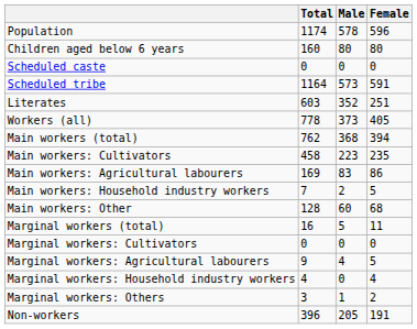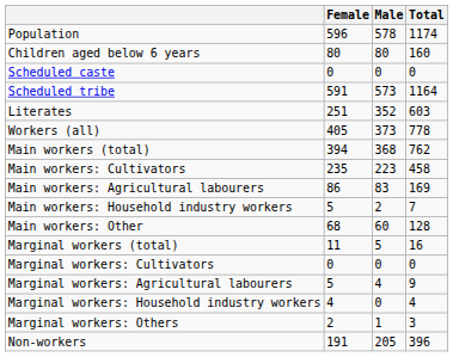 <table class="wikitable sortable">
 <tr>
 <th></th>
+<th>Female</th>
+<th>Male</th>
 <th>Total</th>
-<th>Male</th>
-<th>Female</th>
 </tr>
 <tr>
 <td>Population</td>
+<td>596</td>
+<td>578</td>
 <td>1174</td>
-<td>578</td>
-<td>596</td>
 </tr>
 <tr>
 <td>Children aged below 6 years</td>
-<td>160</td>
 <td>80</td>
 <td>80</td>
+<td>160</td>
 </tr>
 <tr>
 <td><a href='#'>Scheduled caste</a></td>
 <td>0</td>
 <td>0</td>
 <td>0</td>
 </tr>
 <tr>
 <td><a href='#'>Scheduled tribe</a></td>
+<td>591</td>
+<td>573</td>
 <td>1164</td>
-<td>573</td>
-<td>591</td>
 </tr>
 <tr>
 <td>Literates</td>
+<td>251</td>
+<td>352</td>
 <td>603</td>
-<td>352</td>
-<td>251</td>
 </tr>
 <tr>
 <td>Workers (all)</td>
+<td>405</td>
+<td>373</td>
 <td>778</td>
-<td>373</td>
-<td>405</td>
 </tr>
 <tr>
 <td>Main workers (total)</td>
+<td>394</td>
+<td>368</td>
 <td>762</td>
-<td>368</td>
-<td>394</td>
 </tr>
 <tr>
 <td>Main workers: Cultivators</td>
+<td>235</td>
+<td>223</td>
 <td>458</td>
-<td>223</td>
-<td>235</td>
 </tr>
 <tr>
 <td>Main workers: Agricultural labourers</td>
+<td>86</td>
+<td>83</td>
 <td>169</td>
-<td>83</td>
-<td>86</td>
 </tr>
 <tr>
 <td>Main workers: Household industry workers</td>
+<td>5</td>
+<td>2</td>
 <td>7</td>
-<td>2</td>
-<td>5</td>
 </tr>
 <tr>
 <td>Main workers: Other</td>
+<td>68</td>
+<td>60</td>
 <td>128</td>
-<td>60</td>
-<td>68</td>
 </tr>
 <tr>
 <td>Marginal workers (total)</td>
+<td>11</td>
+<td>5</td>
 <td>16</td>
-<td>5</td>
-<td>11</td>
 </tr>
 <tr>
 <td>Marginal workers: Cultivators</td>
 <td>0</td>
 <td>0</td>
 <td>0</td>
 </tr>
 <tr>
 <td>Marginal workers: Agricultural labourers</td>
+<td>5</td>
+<td>4</td>
 <td>9</td>
-<td>4</td>
-<td>5</td>
 </tr>
 <tr>
 <td>Marginal workers: Household industry workers</td>
 <td>4</td>
 <td>0</td>
 <td>4</td>
 </tr>
 <tr>
 <td>Marginal workers: Others</td>
+<td>2</td>
+<td>1</td>
 <td>3</td>
-<td>1</td>
-<td>2</td>
 </tr>
 <tr>
 <td>Non-workers</td>
+<td>191</td>
+<td>205</td>
 <td>396</td>
-<td>205</td>
-<td>191</td>
 </tr>
 </table>
